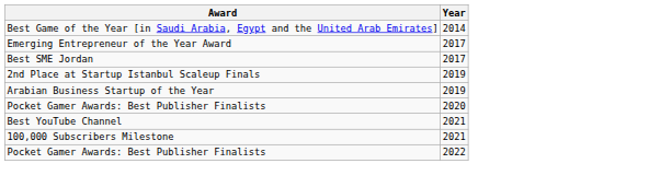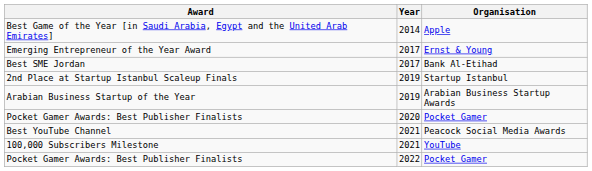 <table class="wikitable">
 <tr>
 <th>Award</th>
 <th>Year</th>
+<th>Organisation</th>
 </tr>
 <tr>
 <td>Best Game of the Year [in <a href='#'>Saudi Arabia</a>, <a href='#'>Egypt</a> and the <a href='#'>United Arab Emirates</a>]</td>
 <td>2014</td>
+<td><a href='#'>Apple</a></td>
 </tr>
 <tr>
 <td>Emerging Entrepreneur of the Year Award</td>
 <td>2017</td>
+<td><a href='#'>Ernst & Young</a></td>
 </tr>
 <tr>
 <td>Best SME Jordan</td>
 <td>2017</td>
+<td>Bank Al-Etihad</td>
 </tr>
 <tr>
 <td>2nd Place at Startup Istanbul Scaleup Finals</td>
 <td>2019</td>
+<td>Startup Istanbul</td>
 </tr>
 <tr>
 <td>Arabian Business Startup of the Year</td>
 <td>2019</td>
+<td>Arabian Business Startup Awards</td>
 </tr>
 <tr>
 <td>Pocket Gamer Awards: Best Publisher Finalists</td>
 <td>2020</td>
+<td><a href='#'>Pocket Gamer</a></td>
 </tr>
 <tr>
 <td>Best YouTube Channel</td>
 <td>2021</td>
+<td>Peacock Social Media Awards</td>
 </tr>
 <tr>
 <td>100,000 Subscribers Milestone</td>
 <td>2021</td>
+<td><a href='#'>YouTube</a></td>
 </tr>
 <tr>
 <td>Pocket Gamer Awards: Best Publisher Finalists</td>
 <td>2022</td>
+<td><a href='#'>Pocket Gamer</a></td>
 </tr>
 </table>
